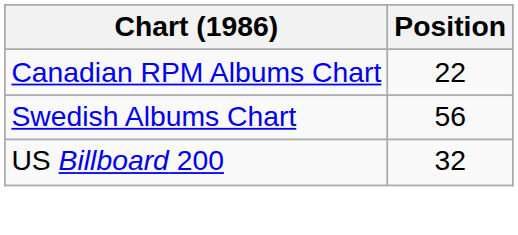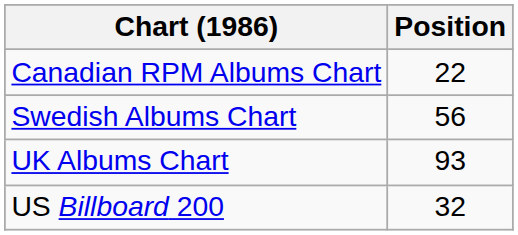 <table class="wikitable sortable" style="text-align:center;">
 <tr>
 <th>Chart (1986)</th>
 <th>Position</th>
 </tr>
 <tr>
 <td align="left"><a href='#'>Canadian RPM Albums Chart</a></td>
 <td>22</td>
 </tr>
 <tr>
 <td align="left"><a href='#'>Swedish Albums Chart</a></td>
 <td>56</td>
 </tr>
 <tr>
+<td align="left"><a href='#'>UK Albums Chart</a></td>
+<td>93</td>
+</tr>
+<tr>
 <td align="left">US <a href='#'><em>Billboard</em> 200</a></td>
 <td>32</td>
 </tr>
 </table>
